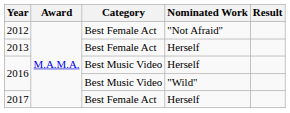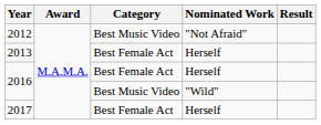 <table class="wikitable sortable plainrowheaders">
 <tr>
 <th scope="col">Year</th>
 <th scope="col">Award</th>
 <th scope="col">Category</th>
 <th scope="col">Nominated Work</th>
 <th scope="col">Result</th>
 </tr>
 <tr>
 <td>2012</td>
 <td rowspan=5><a href='#'>M.A.M.A.</a></td>
-<td>Best Female Act</td>
+<td>Best Music Video</td>
 <td>"Not Afraid"</td>
 <td></td>
 </tr>
 <tr>
 <td>2013</td>
 <td>Best Female Act</td>
 <td>Herself</td>
 <td></td>
 </tr>
 <tr>
 <td rowspan=2>2016</td>
-<td>Best Music Video</td>
+<td>Best Female Act</td>
 <td>Herself</td>
 <td></td>
 </tr>
 <tr>
 <td>Best Music Video</td>
 <td>"Wild"</td>
 <td></td>
 </tr>
 <tr>
 <td>2017</td>
 <td>Best Female Act</td>
 <td>Herself</td>
 <td></td>
 </tr>
 </table>
